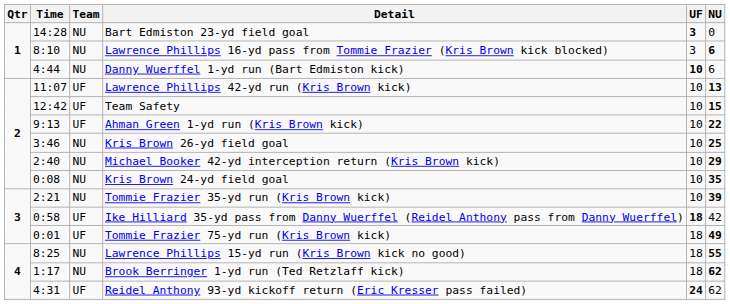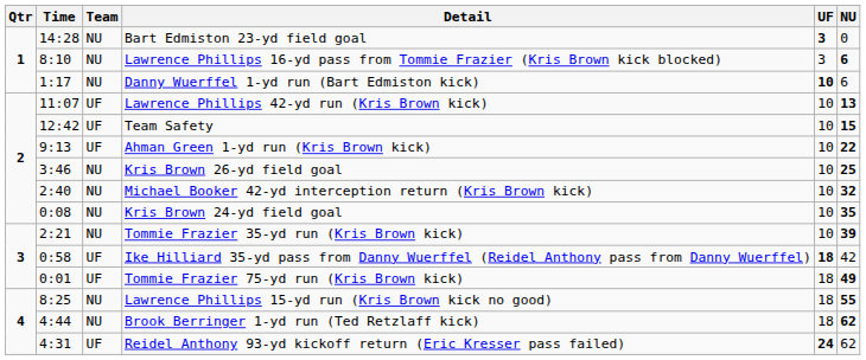 <table class="wikitable">
 <tr>
 <th>Qtr</th>
 <th>Time</th>
 <th>Team</th>
 <th>Detail</th>
 <th>UF</th>
 <th>NU</th>
 </tr>
 <tr>
 <td align=center rowspan=3><strong>1</strong></td>
 <td>14:28</td>
 <td>NU</td>
 <td>Bart Edmiston 23-yd field goal</td>
 <td><strong>3</strong></td>
 <td>0</td>
 </tr>
 <tr>
 <td>8:10</td>
 <td>NU</td>
 <td><a href='#'>Lawrence Phillips</a> 16-yd pass from <a href='#'>Tommie Frazier</a> (<a href='#'>Kris Brown</a> kick blocked)</td>
 <td>3</td>
 <td><strong>6</strong></td>
 </tr>
 <tr>
-<td>4:44</td>
+<td>1:17</td>
 <td>NU</td>
 <td><a href='#'>Danny Wuerffel</a> 1-yd run (Bart Edmiston kick)</td>
 <td><strong>10</strong></td>
 <td>6</td>
 </tr>
 <tr>
 <td align=center rowspan=6><strong>2</strong></td>
 <td>11:07</td>
 <td>UF</td>
 <td><a href='#'>Lawrence Phillips</a> 42-yd run (<a href='#'>Kris Brown</a> kick)</td>
 <td>10</td>
 <td><strong>13</strong></td>
 </tr>
 <tr>
 <td>12:42</td>
 <td>UF</td>
 <td>Team Safety</td>
 <td>10</td>
 <td><strong>15</strong></td>
 </tr>
 <tr>
 <td>9:13</td>
 <td>UF</td>
 <td><a href='#'>Ahman Green</a> 1-yd run (<a href='#'>Kris Brown</a> kick)</td>
 <td>10</td>
 <td><strong>22</strong></td>
 </tr>
 <tr>
 <td>3:46</td>
 <td>NU</td>
 <td><a href='#'>Kris Brown</a> 26-yd field goal</td>
 <td>10</td>
 <td><strong>25</strong></td>
 </tr>
 <tr>
 <td>2:40</td>
 <td>NU</td>
 <td><a href='#'>Michael Booker</a> 42-yd interception return (<a href='#'>Kris Brown</a> kick)</td>
 <td>10</td>
-<td><strong>29</strong></td>
+<td><strong>32</strong></td>
 </tr>
 <tr>
 <td>0:08</td>
 <td>NU</td>
 <td><a href='#'>Kris Brown</a> 24-yd field goal</td>
 <td>10</td>
 <td><strong>35</strong></td>
 </tr>
 <tr>
 <td align=center rowspan=3><strong>3</strong></td>
 <td>2:21</td>
 <td>NU</td>
 <td><a href='#'>Tommie Frazier</a> 35-yd run (<a href='#'>Kris Brown</a> kick)</td>
 <td>10</td>
 <td><strong>39</strong></td>
 </tr>
 <tr>
 <td>0:58</td>
 <td>UF</td>
 <td><a href='#'>Ike Hilliard</a> 35-yd pass from <a href='#'>Danny Wuerffel</a> (<a href='#'>Reidel Anthony</a> pass from <a href='#'>Danny Wuerffel</a>)</td>
 <td><strong>18</strong></td>
 <td>42</td>
 </tr>
 <tr>
 <td>0:01</td>
 <td>UF</td>
 <td><a href='#'>Tommie Frazier</a> 75-yd run (<a href='#'>Kris Brown</a> kick)</td>
 <td>18</td>
 <td><strong>49</strong></td>
 </tr>
 <tr>
 <td align=center rowspan=3><strong>4</strong></td>
 <td>8:25</td>
 <td>NU</td>
 <td><a href='#'>Lawrence Phillips</a> 15-yd run (<a href='#'>Kris Brown</a> kick no good)</td>
 <td>18</td>
 <td><strong>55</strong></td>
 </tr>
 <tr>
-<td>1:17</td>
+<td>4:44</td>
 <td>NU</td>
 <td><a href='#'>Brook Berringer</a> 1-yd run (Ted Retzlaff kick)</td>
 <td>18</td>
 <td><strong>62</strong></td>
 </tr>
 <tr>
 <td>4:31</td>
 <td>UF</td>
 <td><a href='#'>Reidel Anthony</a> 93-yd kickoff return (<a href='#'>Eric Kresser</a> pass failed)</td>
 <td><strong>24</strong></td>
 <td>62</td>
 </tr>
 </table>
